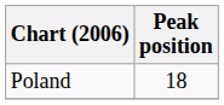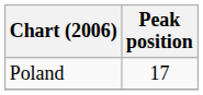 <table class="wikitable sortable">
 <tr>
 <th>Chart (2006)</th>
 <th>Peak<br>position</th>
 </tr>
 <tr>
 <td>Poland</td>
-<td style="text-align:center;">18</td>
+<td style="text-align:center;">17</td>
 </tr>
 <tr>
 </tr>
 </table>
